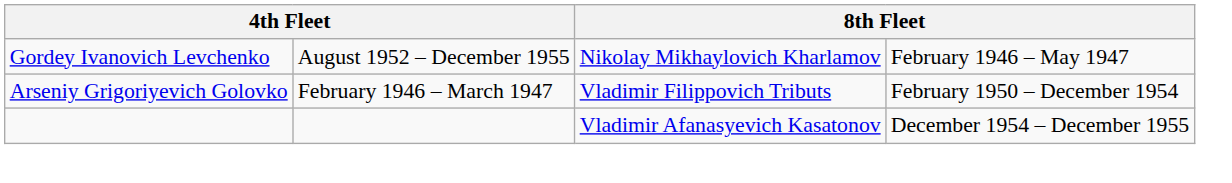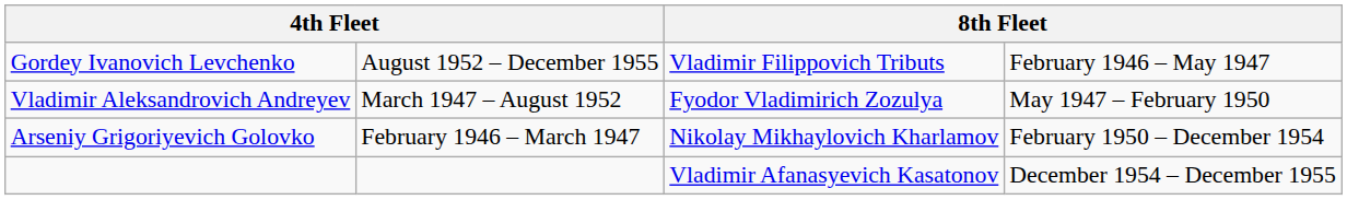 <table class="wikitable"#>
 <tr>
 <th colspan=2>4th Fleet</th>
 <th colspan=2>8th Fleet</th>
 </tr>
 <tr>
 <td><a href='#'>Gordey Ivanovich Levchenko</a></td>
 <td>August 1952 – December 1955</td>
-<td><a href='#'>Nikolay Mikhaylovich Kharlamov</a></td>
+<td><a href='#'>Vladimir Filippovich Tributs</a></td>
 <td>February 1946 – May 1947</td>
+</tr>
+<tr>
+<td><a href='#'>Vladimir Aleksandrovich Andreyev</a></td>
+<td>March 1947 – August 1952</td>
+<td><a href='#'>Fyodor Vladimirich Zozulya</a></td>
+<td>May 1947 – February 1950</td>
 </tr>
 <tr>
 <td><a href='#'>Arseniy Grigoriyevich Golovko</a></td>
 <td>February 1946 – March 1947</td>
-<td><a href='#'>Vladimir Filippovich Tributs</a></td>
+<td><a href='#'>Nikolay Mikhaylovich Kharlamov</a></td>
 <td>February 1950 – December 1954</td>
 </tr>
 <tr>
 <td></td>
 <td></td>
 <td><a href='#'>Vladimir Afanasyevich Kasatonov</a></td>
 <td>December 1954 – December 1955</td>
 </tr>
 </table>
